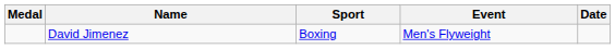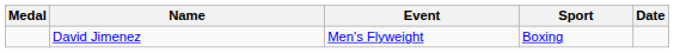 <table class="wikitable sortable" style="font-size:95%">
 <tr>
 <th>Medal</th>
 <th style="width:20em">Name</th>
+<th style="width:14em">Event</th>
 <th style="width:8em">Sport</th>
-<th style="width:14em">Event</th>
 <th>Date</th>
 </tr>
 <tr>
 <td></td>
 <td><a href='#'>David Jimenez</a></td>
+<td><a href='#'>Men's Flyweight</a></td>
 <td><a href='#'>Boxing</a></td>
-<td><a href='#'>Men's Flyweight</a></td>
 <td></td>
 </tr>
 </table>
